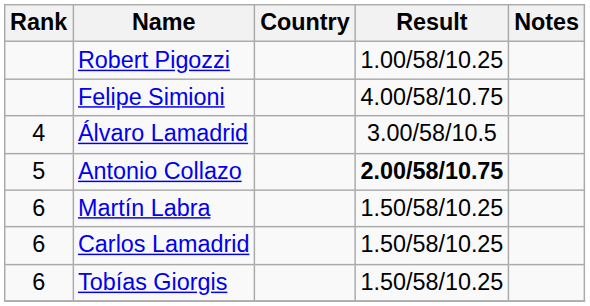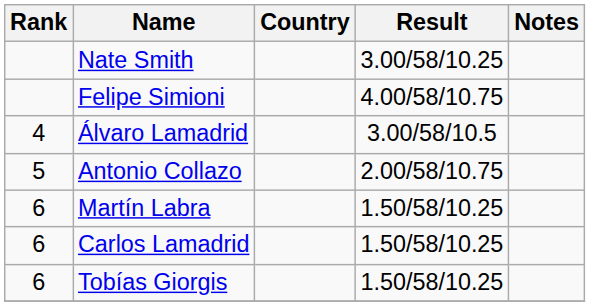 <table class="wikitable sortable" style="text-align:center;">
 <tr>
 <th>Rank</th>
 <th>Name</th>
 <th>Country</th>
 <th>Result</th>
 <th>Notes</th>
 </tr>
 <tr>
 <td></td>
-<td align=left><a href='#'>Robert Pigozzi</a></td>
+<td align=left><a href='#'>Nate Smith</a></td>
 <td align=left></td>
-<td>1.00/58/10.25</td>
+<td>3.00/58/10.25</td>
 <td></td>
 </tr>
 <tr>
 <td></td>
 <td align=left><a href='#'>Felipe Simioni</a></td>
 <td align=left></td>
 <td>4.00/58/10.75</td>
 <td></td>
 </tr>
 <tr>
 <td>4</td>
 <td align=left><a href='#'>Álvaro Lamadrid</a></td>
 <td align=left></td>
 <td>3.00/58/10.5</td>
 <td></td>
 </tr>
 <tr>
 <td>5</td>
 <td align=left><a href='#'>Antonio Collazo</a></td>
 <td align=left></td>
-<td><strong>2.00/58/10.75</strong></td>
+<td>2.00/58/10.75</td>
 <td></td>
 </tr>
 <tr>
 <td>6</td>
 <td align=left><a href='#'>Martín Labra</a></td>
 <td align=left></td>
 <td>1.50/58/10.25</td>
 <td></td>
 </tr>
 <tr>
 <td>6</td>
 <td align=left><a href='#'>Carlos Lamadrid</a></td>
 <td align=left></td>
 <td>1.50/58/10.25</td>
 <td></td>
 </tr>
 <tr>
 <td>6</td>
 <td align=left><a href='#'>Tobías Giorgis</a></td>
 <td align=left></td>
 <td>1.50/58/10.25</td>
 <td></td>
 </tr>
 <tr>
 </tr>
 </table>
